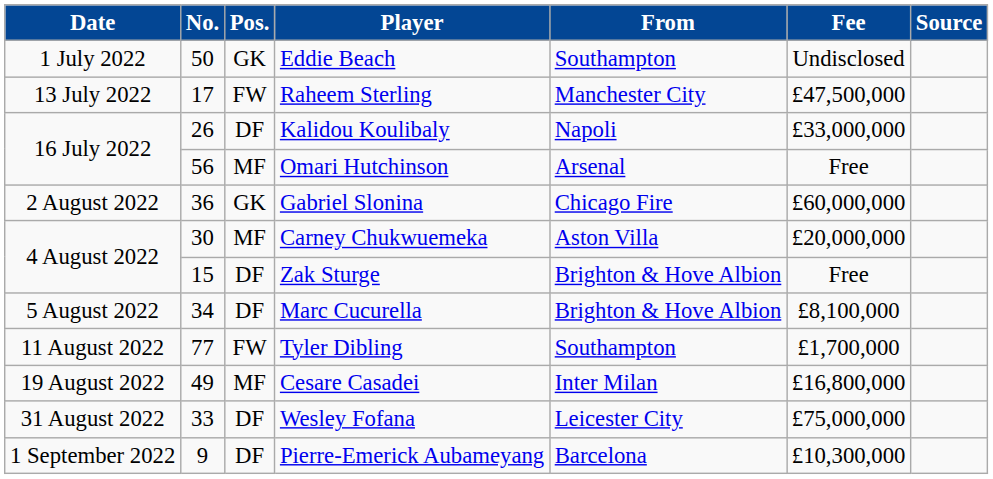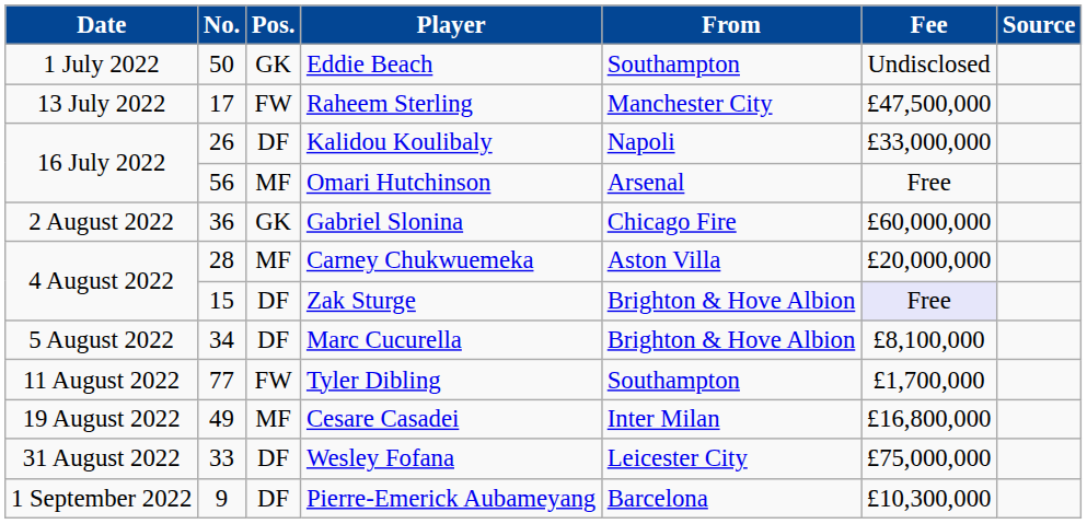 <table class="wikitable plainrowheaders sortable" sortable" style="text-align:center">
 <tr>
 <th scope="col" style="background-color:#034694;color:#FFFFFF">Date</th>
 <th scope="col" style="background-color:#034694;color:#FFFFFF">No.</th>
 <th scope="col" style="background-color:#034694;color:#FFFFFF">Pos.</th>
 <th scope="col" style="background-color:#034694;color:#FFFFFF">Player</th>
 <th scope="col" style="background-color:#034694;color:#FFFFFF">From</th>
 <th scope="col" style="background-color:#034694;color:#FFFFFF" data-sort-type="currency">Fee</th>
 <th scope="col" class="unsortable" style="background-color:#034694;color:#FFFFFF">Source</th>
 </tr>
 <tr>
 <td>1 July 2022</td>
 <td>50</td>
 <td>GK</td>
 <td align=left> <a href='#'>Eddie Beach</a></td>
 <td align=left> <a href='#'>Southampton</a></td>
 <td>Undisclosed</td>
 <td></td>
 </tr>
 <tr>
 <td>13 July 2022</td>
 <td>17</td>
 <td>FW</td>
 <td align=left> <a href='#'>Raheem Sterling</a></td>
 <td align=left> <a href='#'>Manchester City</a></td>
 <td>£47,500,000</td>
 <td></td>
 </tr>
 <tr>
 <td rowspan="2">16 July 2022</td>
 <td>26</td>
 <td>DF</td>
 <td align=left> <a href='#'>Kalidou Koulibaly</a></td>
 <td align=left> <a href='#'>Napoli</a></td>
 <td>£33,000,000</td>
 <td></td>
 </tr>
 <tr>
 <td>56</td>
 <td>MF</td>
 <td align=left> <a href='#'>Omari Hutchinson</a></td>
 <td align=left> <a href='#'>Arsenal</a></td>
 <td>Free</td>
 <td></td>
 </tr>
 <tr>
 <td>2 August 2022</td>
 <td>36</td>
 <td>GK</td>
 <td align=left> <a href='#'>Gabriel Slonina</a></td>
 <td align=left> <a href='#'>Chicago Fire</a></td>
 <td>£60,000,000</td>
 <td></td>
 </tr>
 <tr>
 <td rowspan="2">4 August 2022</td>
-<td>30</td>
+<td>28</td>
 <td>MF</td>
 <td align=left> <a href='#'>Carney Chukwuemeka</a></td>
 <td align=left> <a href='#'>Aston Villa</a></td>
 <td>£20,000,000</td>
 <td></td>
 </tr>
 <tr>
 <td>15</td>
 <td>DF</td>
 <td align=left> <a href='#'>Zak Sturge</a></td>
 <td align=left> <a href='#'>Brighton & Hove Albion</a></td>
-<td>Free</td>
+<td style="background: lavender;">Free</td>
 <td></td>
 </tr>
 <tr>
 <td>5 August 2022</td>
 <td>34</td>
 <td>DF</td>
 <td align=left> <a href='#'>Marc Cucurella</a></td>
 <td align=left> <a href='#'>Brighton & Hove Albion</a></td>
 <td>£8,100,000</td>
 <td></td>
 </tr>
 <tr>
 <td>11 August 2022</td>
 <td>77</td>
 <td>FW</td>
 <td align=left> <a href='#'>Tyler Dibling</a></td>
 <td align=left> <a href='#'>Southampton</a></td>
 <td>£1,700,000</td>
 <td></td>
 </tr>
 <tr>
 <td>19 August 2022</td>
 <td>49</td>
 <td>MF</td>
 <td align=left> <a href='#'>Cesare Casadei</a></td>
 <td align=left> <a href='#'>Inter Milan</a></td>
 <td>£16,800,000</td>
 <td></td>
 </tr>
 <tr>
 <td>31 August 2022</td>
 <td>33</td>
 <td>DF</td>
 <td align=left> <a href='#'>Wesley Fofana</a></td>
 <td align=left> <a href='#'>Leicester City</a></td>
 <td>£75,000,000</td>
 <td></td>
 </tr>
 <tr>
 <td>1 September 2022</td>
 <td>9</td>
 <td>DF</td>
 <td align=left> <a href='#'>Pierre-Emerick Aubameyang</a></td>
 <td align=left> <a href='#'>Barcelona</a></td>
 <td>£10,300,000</td>
 <td></td>
 </tr>
 </table>
